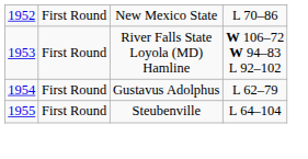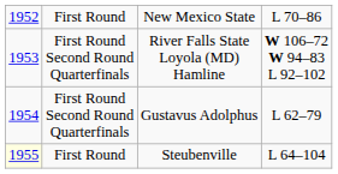 <table class="wikitable">
 <tr align="center">
 <td><a href='#'>1952</a></td>
 <td>First Round</td>
 <td>New Mexico State</td>
 <td>L 70–86</td>
 </tr>
 <tr align="center">
 <td><a href='#'>1953</a></td>
-<td>First Round</td>
+<td>First Round<br>Second Round<br>Quarterfinals</td>
 <td>River Falls State<br>Loyola (MD)<br>Hamline</td>
 <td><strong>W</strong> 106–72<br><strong>W</strong> 94–83<br>L 92–102</td>
 </tr>
 <tr align="center">
 <td><a href='#'>1954</a></td>
-<td>First Round</td>
+<td>First Round<br>Second Round<br>Quarterfinals</td>
 <td>Gustavus Adolphus</td>
 <td>L 62–79</td>
 </tr>
 <tr align="center">
-<td><a href='#'>1955</a></td>
+<td style="background: lightyellow;"><a href='#'>1955</a></td>
 <td>First Round</td>
 <td>Steubenville</td>
 <td>L 64–104</td>
 </tr>
 </table>
